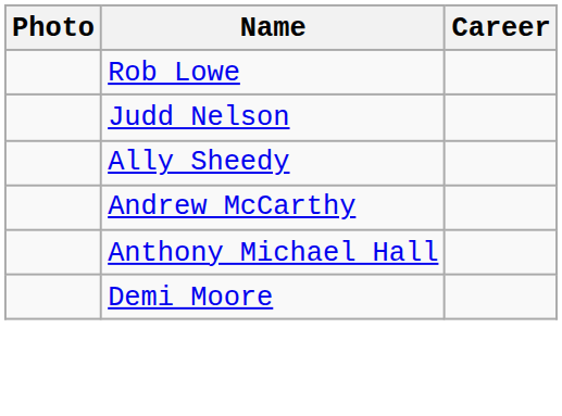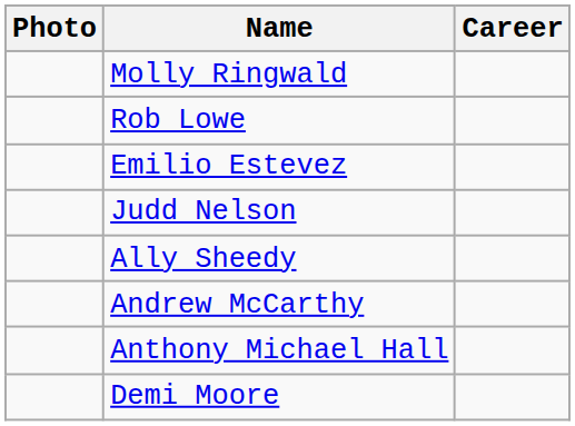 <table class="wikitable">
 <tr>
 <th>Photo</th>
 <th>Name</th>
 <th>Career</th>
 </tr>
 <tr>
 <td></td>
+<td><a href='#'>Molly Ringwald</a></td>
+<td></td>
+</tr>
+<tr>
+<td></td>
 <td><a href='#'>Rob Lowe</a></td>
+<td></td>
+</tr>
+<tr>
+<td></td>
+<td><a href='#'>Emilio Estevez</a></td>
 <td></td>
 </tr>
 <tr>
 <td></td>
 <td><a href='#'>Judd Nelson</a></td>
 <td></td>
 </tr>
 <tr>
 <td></td>
 <td><a href='#'>Ally Sheedy</a></td>
 <td></td>
 </tr>
 <tr>
 <td></td>
 <td><a href='#'>Andrew McCarthy</a></td>
 <td></td>
 </tr>
 <tr>
 <td></td>
 <td><a href='#'>Anthony Michael Hall</a></td>
 <td></td>
 </tr>
 <tr>
 <td></td>
 <td><a href='#'>Demi Moore</a></td>
 <td></td>
 </tr>
 </table>
